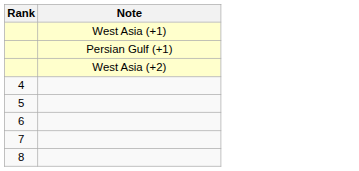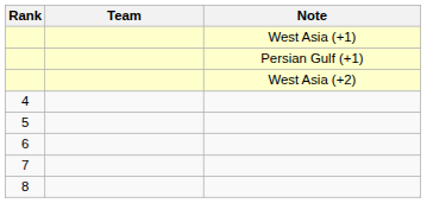 <table class="wikitable" style="text-align: center;">
 <tr>
 <th width=40>Rank</th>
+<th width=180>Team</th>
 <th width=250>Note</th>
 </tr>
 <tr bgcolor="#ffffcc">
 <td></td>
+<td align="left"></td>
 <td>West Asia (+1)</td>
 </tr>
 <tr bgcolor="#ffffcc">
 <td></td>
+<td align="left"></td>
 <td>Persian Gulf (+1)</td>
 </tr>
 <tr bgcolor="#ffffcc">
 <td></td>
+<td align="left"></td>
 <td>West Asia (+2)</td>
 </tr>
 <tr bgcolor=>
 <td>4</td>
+<td align="left"></td>
 <td></td>
 </tr>
 <tr bgcolor=>
 <td>5</td>
+<td align="left"></td>
 <td></td>
 </tr>
 <tr bgcolor=>
 <td>6</td>
+<td align="left"></td>
 <td></td>
 </tr>
 <tr>
 <td>7</td>
+<td align="left"></td>
 <td></td>
 </tr>
 <tr>
 <td>8</td>
+<td align="left"></td>
 <td></td>
 </tr>
 </table>
